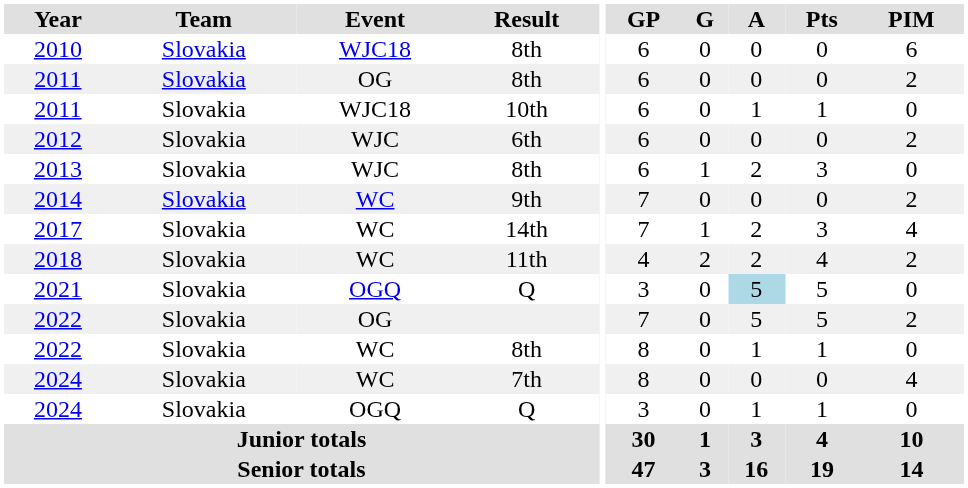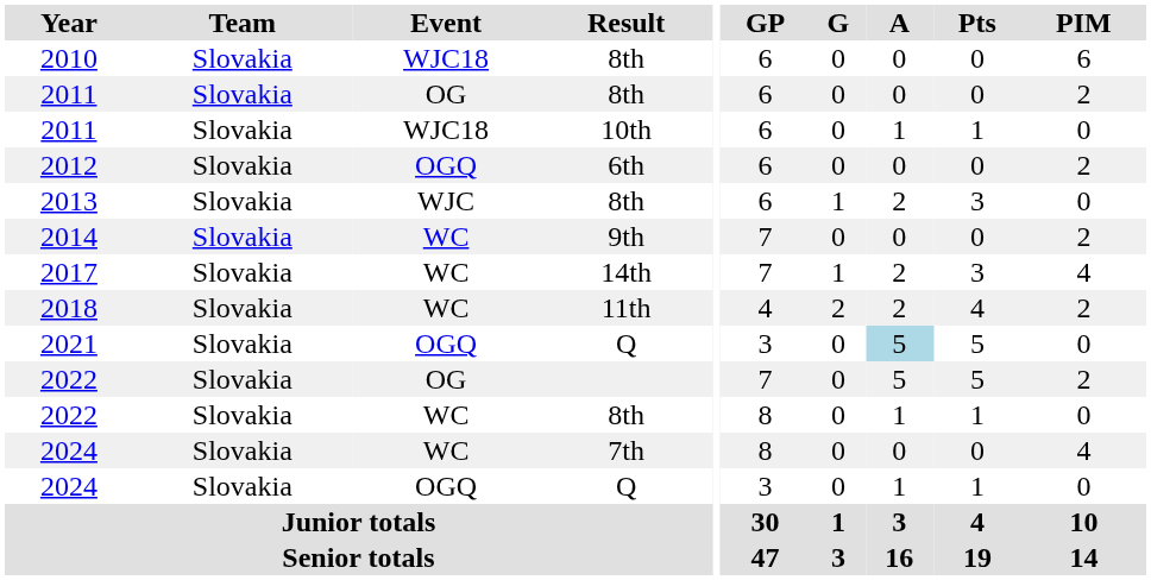 <table border="0" cellpadding="1" cellspacing="0" ID="Table3" style="text-align:center; width:40em">
 <tr ALIGN="center" bgcolor="#e0e0e0">
 <th>Year</th>
 <th>Team</th>
 <th>Event</th>
 <th>Result</th>
 <th rowspan="99" bgcolor="#ffffff"></th>
 <th>GP</th>
 <th>G</th>
 <th>A</th>
 <th>Pts</th>
 <th>PIM</th>
 </tr>
 <tr>
 <td><a href='#'>2010</a></td>
 <td><a href='#'>Slovakia</a></td>
 <td><a href='#'>WJC18</a></td>
 <td>8th</td>
 <td>6</td>
 <td>0</td>
 <td>0</td>
 <td>0</td>
 <td>6</td>
 </tr>
 <tr bgcolor="#f0f0f0">
 <td><a href='#'>2011</a></td>
 <td><a href='#'>Slovakia</a></td>
 <td>OG</td>
 <td>8th</td>
 <td>6</td>
 <td>0</td>
 <td>0</td>
 <td>0</td>
 <td>2</td>
 </tr>
 <tr>
 <td><a href='#'>2011</a></td>
 <td>Slovakia</td>
 <td>WJC18</td>
 <td>10th</td>
 <td>6</td>
 <td>0</td>
 <td>1</td>
 <td>1</td>
 <td>0</td>
 </tr>
 <tr bgcolor="#f0f0f0">
 <td><a href='#'>2012</a></td>
 <td>Slovakia</td>
-<td>WJC</td>
+<td><a href='#'>OGQ</a></td>
 <td>6th</td>
 <td>6</td>
 <td>0</td>
 <td>0</td>
 <td>0</td>
 <td>2</td>
 </tr>
 <tr>
 <td><a href='#'>2013</a></td>
 <td>Slovakia</td>
 <td>WJC</td>
 <td>8th</td>
 <td>6</td>
 <td>1</td>
 <td>2</td>
 <td>3</td>
 <td>0</td>
 </tr>
 <tr bgcolor="#f0f0f0">
 <td><a href='#'>2014</a></td>
 <td><a href='#'>Slovakia</a></td>
 <td><a href='#'>WC</a></td>
 <td>9th</td>
 <td>7</td>
 <td>0</td>
 <td>0</td>
 <td>0</td>
 <td>2</td>
 </tr>
 <tr>
 <td><a href='#'>2017</a></td>
 <td>Slovakia</td>
 <td>WC</td>
 <td>14th</td>
 <td>7</td>
 <td>1</td>
 <td>2</td>
 <td>3</td>
 <td>4</td>
 </tr>
 <tr bgcolor="#f0f0f0">
 <td><a href='#'>2018</a></td>
 <td>Slovakia</td>
 <td>WC</td>
 <td>11th</td>
 <td>4</td>
 <td>2</td>
 <td>2</td>
 <td>4</td>
 <td>2</td>
 </tr>
 <tr>
 <td><a href='#'>2021</a></td>
 <td>Slovakia</td>
 <td><a href='#'>OGQ</a></td>
 <td>Q</td>
 <td>3</td>
 <td>0</td>
 <td style="background: lightblue;">5</td>
 <td>5</td>
 <td>0</td>
 </tr>
 <tr bgcolor="#f0f0f0">
 <td><a href='#'>2022</a></td>
 <td>Slovakia</td>
 <td>OG</td>
 <td></td>
 <td>7</td>
 <td>0</td>
 <td>5</td>
 <td>5</td>
 <td>2</td>
 </tr>
 <tr>
 <td><a href='#'>2022</a></td>
 <td>Slovakia</td>
 <td>WC</td>
 <td>8th</td>
 <td>8</td>
 <td>0</td>
 <td>1</td>
 <td>1</td>
 <td>0</td>
 </tr>
 <tr bgcolor="#f0f0f0">
 <td><a href='#'>2024</a></td>
 <td>Slovakia</td>
 <td>WC</td>
 <td>7th</td>
 <td>8</td>
 <td>0</td>
 <td>0</td>
 <td>0</td>
 <td>4</td>
 </tr>
 <tr>
 <td><a href='#'>2024</a></td>
 <td>Slovakia</td>
 <td>OGQ</td>
 <td>Q</td>
 <td>3</td>
 <td>0</td>
 <td>1</td>
 <td>1</td>
 <td>0</td>
 </tr>
 <tr bgcolor="#e0e0e0">
 <th colspan=4>Junior totals</th>
 <th>30</th>
 <th>1</th>
 <th>3</th>
 <th>4</th>
 <th>10</th>
 </tr>
 <tr bgcolor="#e0e0e0">
 <th colspan=4>Senior totals</th>
 <th>47</th>
 <th>3</th>
 <th>16</th>
 <th>19</th>
 <th>14</th>
 </tr>
 </table>
